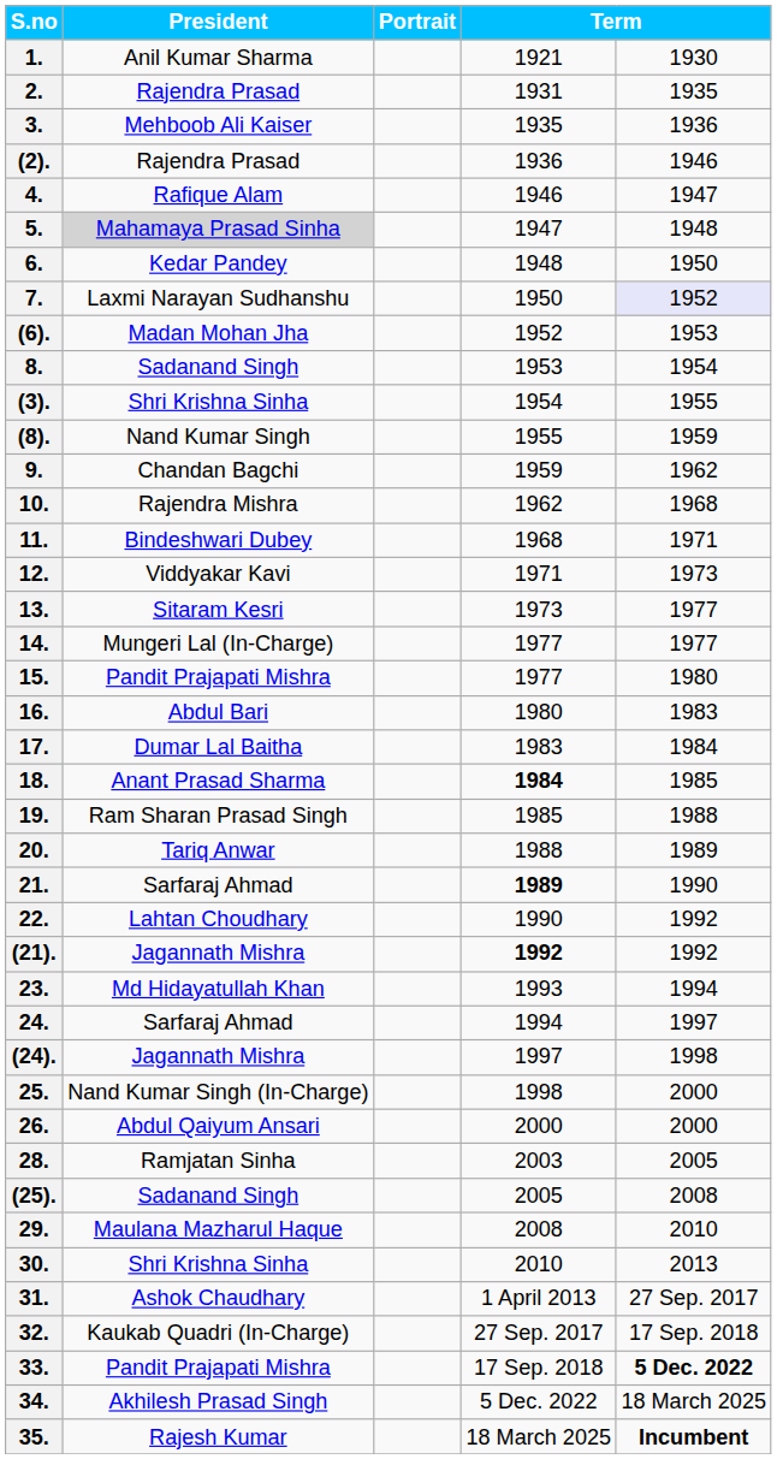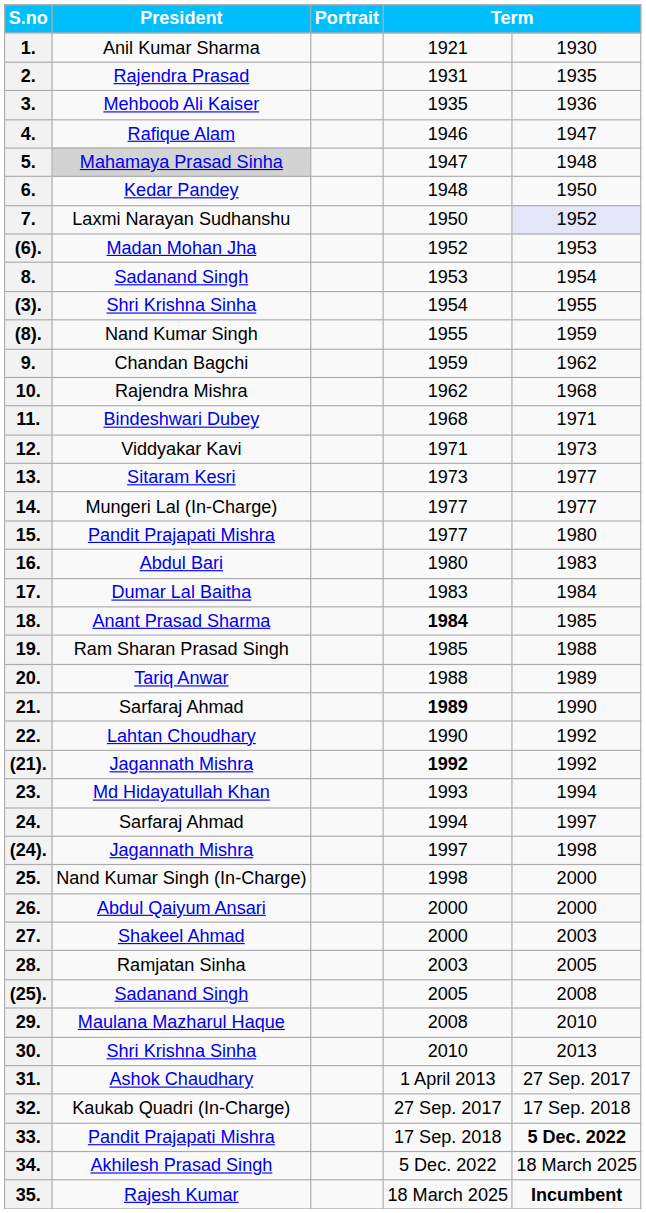 <table class="wikitable sortable" style="text-align:center;">
 <tr>
 <th Style="background-color:#00BFFF; color:white">S.no</th>
 <th Style="background-color:#00BFFF; color:white">President</th>
 <th Style="background-color:#00BFFF; color:white">Portrait</th>
 <th Style="background-color:#00BFFF; color:white" colspan=2>Term</th>
 </tr>
 <tr>
 <th>1.</th>
 <td>Anil Kumar Sharma</td>
 <td></td>
 <td>1921</td>
 <td>1930</td>
 </tr>
 <tr>
 <th>2.</th>
 <td><a href='#'>Rajendra Prasad</a></td>
 <td></td>
 <td>1931</td>
 <td>1935</td>
 </tr>
 <tr>
 <th>3.</th>
 <td><a href='#'>Mehboob Ali Kaiser</a></td>
 <td></td>
 <td>1935</td>
 <td>1936</td>
-</tr>
-<tr>
-<th>(2).</th>
-<td>Rajendra Prasad</td>
-<td></td>
-<td>1936</td>
-<td>1946</td>
 </tr>
 <tr>
 <th>4.</th>
 <td><a href='#'>Rafique Alam</a></td>
 <td></td>
 <td>1946</td>
 <td>1947</td>
 </tr>
 <tr>
 <th>5.</th>
 <td style="background: lightgrey;"><a href='#'>Mahamaya Prasad Sinha</a></td>
 <td></td>
 <td>1947</td>
 <td>1948</td>
 </tr>
 <tr>
 <th>6.</th>
 <td><a href='#'>Kedar Pandey</a></td>
 <td></td>
 <td>1948</td>
 <td>1950</td>
 </tr>
 <tr>
 <th>7.</th>
 <td>Laxmi Narayan Sudhanshu</td>
 <td></td>
 <td>1950</td>
 <td style="background: lavender;">1952</td>
 </tr>
 <tr>
 <th>(6).</th>
 <td><a href='#'>Madan Mohan Jha</a></td>
 <td></td>
 <td>1952</td>
 <td>1953</td>
 </tr>
 <tr>
 <th>8.</th>
 <td><a href='#'>Sadanand Singh</a></td>
 <td></td>
 <td>1953</td>
 <td>1954</td>
 </tr>
 <tr>
 <th>(3).</th>
 <td><a href='#'>Shri Krishna Sinha</a></td>
 <td></td>
 <td>1954</td>
 <td>1955</td>
 </tr>
 <tr>
 <th>(8).</th>
 <td>Nand Kumar Singh</td>
 <td></td>
 <td>1955</td>
 <td>1959</td>
 </tr>
 <tr>
 <th>9.</th>
 <td>Chandan Bagchi</td>
 <td></td>
 <td>1959</td>
 <td>1962</td>
 </tr>
 <tr>
 <th>10.</th>
 <td>Rajendra Mishra</td>
 <td></td>
 <td>1962</td>
 <td>1968</td>
 </tr>
 <tr>
 <th>11.</th>
 <td><a href='#'>Bindeshwari Dubey</a></td>
 <td></td>
 <td>1968</td>
 <td>1971</td>
 </tr>
 <tr>
 <th>12.</th>
 <td>Viddyakar Kavi</td>
 <td></td>
 <td>1971</td>
 <td>1973</td>
 </tr>
 <tr>
 <th>13.</th>
 <td><a href='#'>Sitaram Kesri</a></td>
 <td></td>
 <td>1973</td>
 <td>1977</td>
 </tr>
 <tr>
 <th>14.</th>
 <td>Mungeri Lal (In-Charge)</td>
 <td></td>
 <td>1977</td>
 <td>1977</td>
 </tr>
 <tr>
 <th>15.</th>
 <td><a href='#'>Pandit Prajapati Mishra</a></td>
 <td></td>
 <td>1977</td>
 <td>1980</td>
 </tr>
 <tr>
 <th>16.</th>
 <td><a href='#'>Abdul Bari</a></td>
 <td></td>
 <td>1980</td>
 <td>1983</td>
 </tr>
 <tr>
 <th>17.</th>
 <td><a href='#'>Dumar Lal Baitha</a></td>
 <td></td>
 <td>1983</td>
 <td>1984</td>
 </tr>
 <tr>
 <th>18.</th>
 <td><a href='#'>Anant Prasad Sharma</a></td>
 <td></td>
 <td><strong>1984</strong></td>
 <td>1985</td>
 </tr>
 <tr>
 <th>19.</th>
 <td>Ram Sharan Prasad Singh</td>
 <td></td>
 <td>1985</td>
 <td>1988</td>
 </tr>
 <tr>
 <th>20.</th>
 <td><a href='#'>Tariq Anwar</a></td>
 <td></td>
 <td>1988</td>
 <td>1989</td>
 </tr>
 <tr>
 <th>21.</th>
 <td>Sarfaraj Ahmad</td>
 <td></td>
 <td><strong>1989</strong></td>
 <td>1990</td>
 </tr>
 <tr>
 <th>22.</th>
 <td><a href='#'>Lahtan Choudhary</a></td>
 <td></td>
 <td>1990</td>
 <td>1992</td>
 </tr>
 <tr>
 <th>(21).</th>
 <td><a href='#'>Jagannath Mishra</a></td>
 <td></td>
 <td><strong>1992</strong></td>
 <td>1992</td>
 </tr>
 <tr>
 <th>23.</th>
 <td><a href='#'>Md Hidayatullah Khan</a></td>
 <td></td>
 <td>1993</td>
 <td>1994</td>
 </tr>
 <tr>
 <th>24.</th>
 <td>Sarfaraj Ahmad</td>
 <td></td>
 <td>1994</td>
 <td>1997</td>
 </tr>
 <tr>
 <th>(24).</th>
 <td><a href='#'>Jagannath Mishra</a></td>
 <td></td>
 <td>1997</td>
 <td>1998</td>
 </tr>
 <tr>
 <th>25.</th>
 <td>Nand Kumar Singh (In-Charge)</td>
 <td></td>
 <td>1998</td>
 <td>2000</td>
 </tr>
 <tr>
 <th>26.</th>
 <td><a href='#'>Abdul Qaiyum Ansari</a></td>
 <td></td>
 <td>2000</td>
 <td>2000</td>
 </tr>
 <tr>
+<th>27.</th>
+<td><a href='#'>Shakeel Ahmad</a></td>
+<td></td>
+<td>2000</td>
+<td>2003</td>
+</tr>
+<tr>
 <th>28.</th>
 <td>Ramjatan Sinha</td>
 <td></td>
 <td>2003</td>
 <td>2005</td>
 </tr>
 <tr>
 <th>(25).</th>
 <td><a href='#'>Sadanand Singh</a></td>
 <td></td>
 <td>2005</td>
 <td>2008</td>
 </tr>
 <tr>
 <th>29.</th>
 <td><a href='#'>Maulana Mazharul Haque</a></td>
 <td></td>
 <td>2008</td>
 <td>2010</td>
 </tr>
 <tr>
 <th>30.</th>
 <td><a href='#'>Shri Krishna Sinha</a></td>
 <td></td>
 <td>2010</td>
 <td>2013</td>
 </tr>
 <tr>
 <th>31.</th>
 <td><a href='#'>Ashok Chaudhary</a></td>
 <td></td>
 <td>1 April 2013</td>
 <td>27 Sep. 2017</td>
 </tr>
 <tr>
 <th>32.</th>
 <td>Kaukab Quadri (In-Charge)</td>
 <td></td>
 <td>27 Sep. 2017</td>
 <td>17 Sep. 2018</td>
 </tr>
 <tr>
 <th>33.</th>
 <td><a href='#'>Pandit Prajapati Mishra</a></td>
 <td></td>
 <td>17 Sep. 2018</td>
 <td><strong>5 Dec. 2022</strong></td>
 </tr>
 <tr>
 <th>34.</th>
 <td><a href='#'>Akhilesh Prasad Singh</a></td>
 <td></td>
 <td>5 Dec. 2022</td>
 <td>18 March 2025</td>
 </tr>
 <tr>
 <th>35.</th>
 <td><a href='#'>Rajesh Kumar</a></td>
 <td></td>
 <td>18 March 2025</td>
 <td><strong>Incumbent</strong></td>
 </tr>
 <tr>
 </tr>
 </table>
